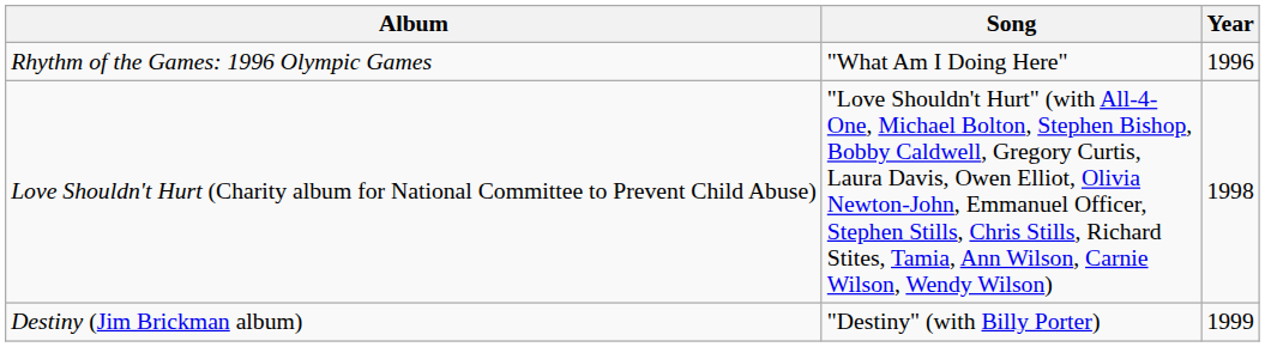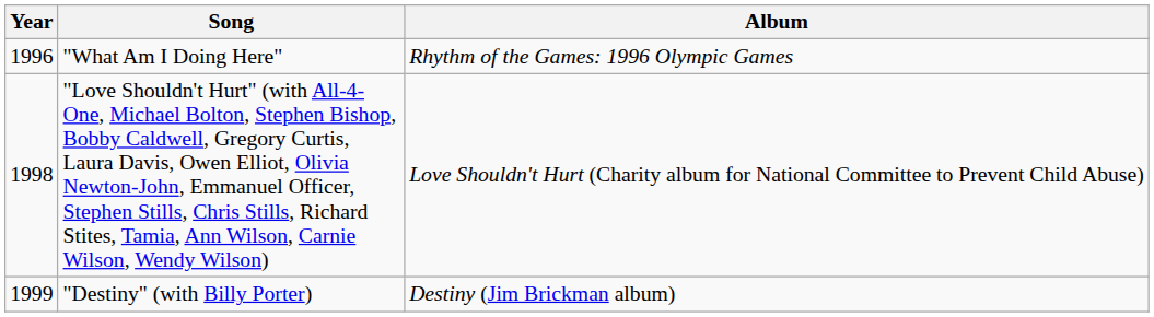 <table class="wikitable">
 <tr>
+<th>Year</th>
+<th style="width:250px">Song</th>
 <th>Album</th>
-<th style="width:250px">Song</th>
-<th>Year</th>
 </tr>
 <tr>
+<td>1996</td>
+<td>"What Am I Doing Here"</td>
 <td><em>Rhythm of the Games: 1996 Olympic Games</em></td>
-<td>"What Am I Doing Here"</td>
-<td>1996</td>
 </tr>
 <tr>
+<td>1998</td>
+<td>"Love Shouldn't Hurt" (with <a href='#'>All-4-One</a>, <a href='#'>Michael Bolton</a>, <a href='#'>Stephen Bishop</a>, <a href='#'>Bobby Caldwell</a>, Gregory Curtis, Laura Davis, Owen Elliot, <a href='#'>Olivia Newton-John</a>, Emmanuel Officer, <a href='#'>Stephen Stills</a>, <a href='#'>Chris Stills</a>, Richard Stites, <a href='#'>Tamia</a>, <a href='#'>Ann Wilson</a>, <a href='#'>Carnie Wilson</a>, <a href='#'>Wendy Wilson</a>)</td>
 <td><em>Love Shouldn't Hurt</em> (Charity album for National Committee to Prevent Child Abuse)</td>
-<td>"Love Shouldn't Hurt" (with <a href='#'>All-4-One</a>, <a href='#'>Michael Bolton</a>, <a href='#'>Stephen Bishop</a>, <a href='#'>Bobby Caldwell</a>, Gregory Curtis, Laura Davis, Owen Elliot, <a href='#'>Olivia Newton-John</a>, Emmanuel Officer, <a href='#'>Stephen Stills</a>, <a href='#'>Chris Stills</a>, Richard Stites, <a href='#'>Tamia</a>, <a href='#'>Ann Wilson</a>, <a href='#'>Carnie Wilson</a>, <a href='#'>Wendy Wilson</a>)</td>
-<td>1998</td>
 </tr>
 <tr>
+<td>1999</td>
+<td>"Destiny" (with <a href='#'>Billy Porter</a>)</td>
 <td><em>Destiny</em> (<a href='#'>Jim Brickman</a> album)</td>
-<td>"Destiny" (with <a href='#'>Billy Porter</a>)</td>
-<td>1999</td>
 </tr>
 </table>
